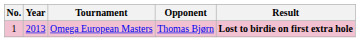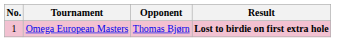 <table class="wikitable" style="font-size:95%;">
 <tr>
 <th>No.</th>
-<th>Year</th>
 <th>Tournament</th>
 <th>Opponent</th>
 <th>Result</th>
 </tr>
 <tr style="background:#F2C1D1;">
 <td align=center>1</td>
-<td><a href='#'>2013</a></td>
 <td><a href='#'>Omega European Masters</a></td>
 <td> <a href='#'>Thomas Bjørn</a></td>
 <td><strong>Lost to birdie on first extra hole</strong></td>
 </tr>
 </table>
